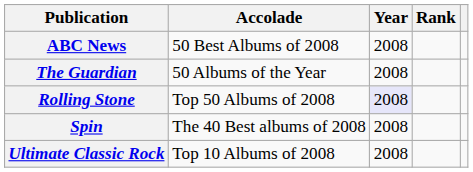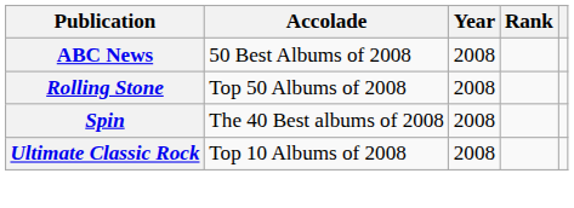 <table class="wikitable sortable plainrowheaders">
 <tr>
 <th scope="col">Publication</th>
 <th scope="col">Accolade</th>
 <th scope="col">Year</th>
 <th scope="col">Rank</th>
 <th scope="col" class="unsortable"></th>
 </tr>
 <tr>
 <th scope="row"><a href='#'>ABC News</a></th>
 <td>50 Best Albums of 2008</td>
 <td>2008</td>
 <td></td>
 <td></td>
 </tr>
 <tr>
-<th scope="row"><em><a href='#'>The Guardian</a></em></th>
-<td>50 Albums of the Year</td>
-<td>2008</td>
-<td></td>
-<td></td>
-</tr>
-<tr>
 <th scope="row"><em><a href='#'>Rolling Stone</a></em></th>
 <td>Top 50 Albums of 2008</td>
-<td style="background: lavender;">2008</td>
+<td>2008</td>
 <td></td>
 <td></td>
 </tr>
 <tr>
 <th scope="row"><em><a href='#'>Spin</a></em></th>
 <td>The 40 Best albums of 2008</td>
 <td>2008</td>
 <td></td>
 <td></td>
 </tr>
 <tr>
 <th scope="row"><em><a href='#'>Ultimate Classic Rock</a></em></th>
 <td>Top 10 Albums of 2008</td>
 <td>2008</td>
 <td></td>
 <td></td>
 </tr>
 </table>
